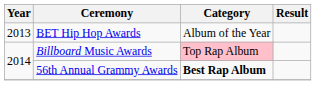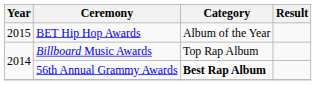 <table class="wikitable">
 <tr>
 <th>Year</th>
 <th>Ceremony</th>
 <th>Category</th>
 <th>Result</th>
 </tr>
 <tr>
-<td rowspan="1">2013</td>
+<td rowspan="1">2015</td>
 <td rowspan="1"><a href='#'>BET Hip Hop Awards</a></td>
 <td>Album of the Year</td>
 <td></td>
 </tr>
 <tr>
 <td rowspan="2">2014</td>
 <td rowspan="1"><a href='#'><em>Billboard</em> Music Awards</a></td>
-<td style="background: pink;">Top Rap Album</td>
+<td>Top Rap Album</td>
 <td></td>
 </tr>
 <tr>
 <td rowspan="1"><a href='#'>56th Annual Grammy Awards</a></td>
 <td><strong>Best Rap Album</strong></td>
 <td></td>
 </tr>
 <tr>
 </tr>
 </table>
